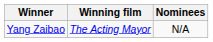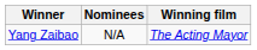 <table class="wikitable">
 <tr>
 <th>Winner</th>
+<th>Nominees</th>
 <th>Winning film</th>
-<th>Nominees</th>
 </tr>
 <tr>
 <td><a href='#'>Yang Zaibao</a></td>
+<td align="center" valign="top">N/A</td>
 <td><em><a href='#'>The Acting Mayor</a></em></td>
-<td align="center" valign="top">N/A</td>
 </tr>
 </table>
